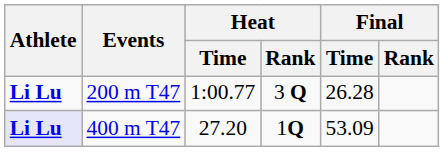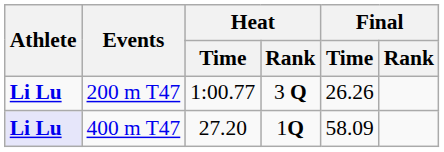 <table class=wikitable style="text-align: center; font-size:90%">
 <tr>
 <th rowspan="2">Athlete</th>
 <th rowspan="2">Events</th>
 <th colspan="2">Heat</th>
 <th colspan="2">Final</th>
 </tr>
 <tr>
 <th>Time</th>
 <th>Rank</th>
 <th>Time</th>
 <th>Rank</th>
 </tr>
 <tr>
 <td align=left><strong><a href='#'>Li Lu</a></strong></td>
 <td align=left><a href='#'>200 m T47</a></td>
 <td>1:00.77</td>
 <td>3 <strong>Q</strong></td>
-<td>26.28</td>
+<td>26.26</td>
 <td></td>
 </tr>
 <tr>
 <td align=left style="background: lavender;"><strong><a href='#'>Li Lu</a></strong></td>
 <td align=left><a href='#'>400 m T47</a></td>
 <td>27.20</td>
 <td>1<strong>Q</strong></td>
-<td>53.09</td>
+<td>58.09</td>
 <td></td>
 </tr>
 </table>
